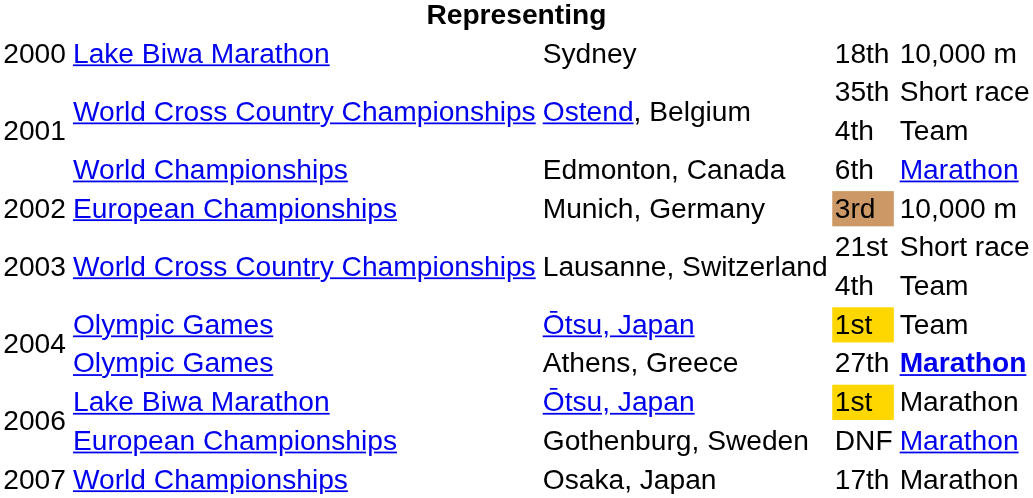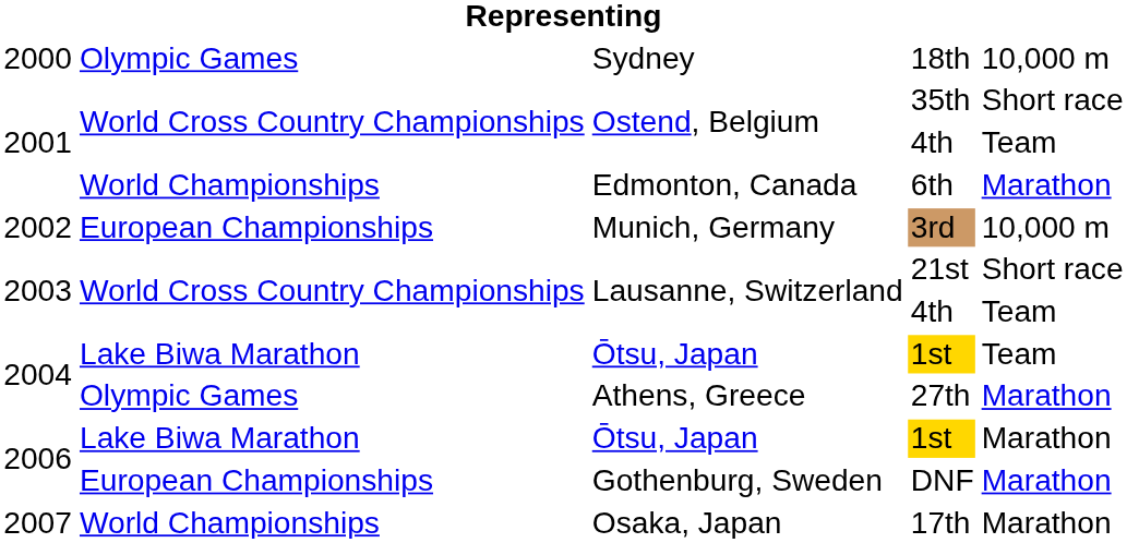 <table>
 <tr>
 <th colspan="5">Representing </th>
 </tr>
 <tr>
 <td>2000</td>
-<td><a href='#'>Lake Biwa Marathon</a></td>
+<td><a href='#'>Olympic Games</a></td>
 <td>Sydney</td>
 <td>18th</td>
 <td>10,000 m</td>
 </tr>
 <tr>
 <td rowspan=3>2001</td>
 <td rowspan=2><a href='#'>World Cross Country Championships</a></td>
 <td rowspan=2><a href='#'>Ostend</a>, Belgium</td>
 <td>35th</td>
 <td>Short race</td>
 </tr>
 <tr>
 <td>4th</td>
 <td>Team</td>
 </tr>
 <tr>
 <td><a href='#'>World Championships</a></td>
 <td>Edmonton, Canada</td>
 <td>6th</td>
 <td><a href='#'>Marathon</a></td>
 </tr>
 <tr>
 <td>2002</td>
 <td><a href='#'>European Championships</a></td>
 <td>Munich, Germany</td>
 <td bgcolor="cc9966">3rd</td>
 <td>10,000 m</td>
 </tr>
 <tr>
 <td rowspan=2>2003</td>
 <td rowspan=2><a href='#'>World Cross Country Championships</a></td>
 <td rowspan=2>Lausanne, Switzerland</td>
 <td>21st</td>
 <td>Short race</td>
 </tr>
 <tr>
 <td>4th</td>
 <td>Team</td>
 </tr>
 <tr>
 <td rowspan=2>2004</td>
-<td><a href='#'>Olympic Games</a></td>
+<td><a href='#'>Lake Biwa Marathon</a></td>
 <td><a href='#'>Ōtsu, Japan</a></td>
 <td bgcolor="gold">1st</td>
 <td>Team</td>
 </tr>
 <tr>
 <td><a href='#'>Olympic Games</a></td>
 <td>Athens, Greece</td>
 <td>27th</td>
-<td><strong><a href='#'>Marathon</a></strong></td>
+<td><a href='#'>Marathon</a></td>
 </tr>
 <tr>
 <td rowspan=2>2006</td>
 <td><a href='#'>Lake Biwa Marathon</a></td>
 <td><a href='#'>Ōtsu, Japan</a></td>
 <td bgcolor="gold">1st</td>
 <td>Marathon</td>
 </tr>
 <tr>
 <td><a href='#'>European Championships</a></td>
 <td>Gothenburg, Sweden</td>
 <td>DNF</td>
 <td><a href='#'>Marathon</a></td>
 </tr>
 <tr>
 <td>2007</td>
 <td><a href='#'>World Championships</a></td>
 <td>Osaka, Japan</td>
 <td>17th</td>
 <td>Marathon</td>
 </tr>
 </table>
